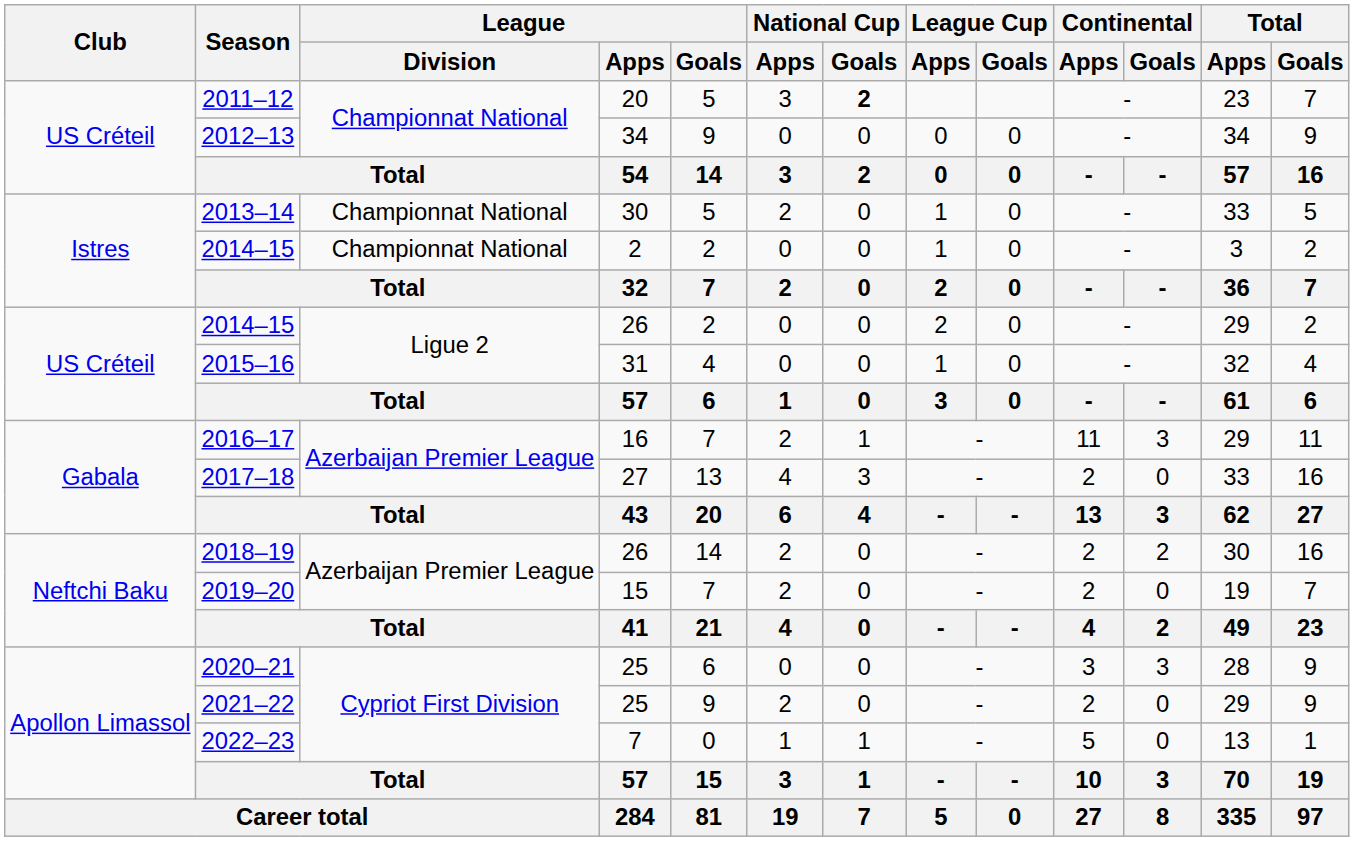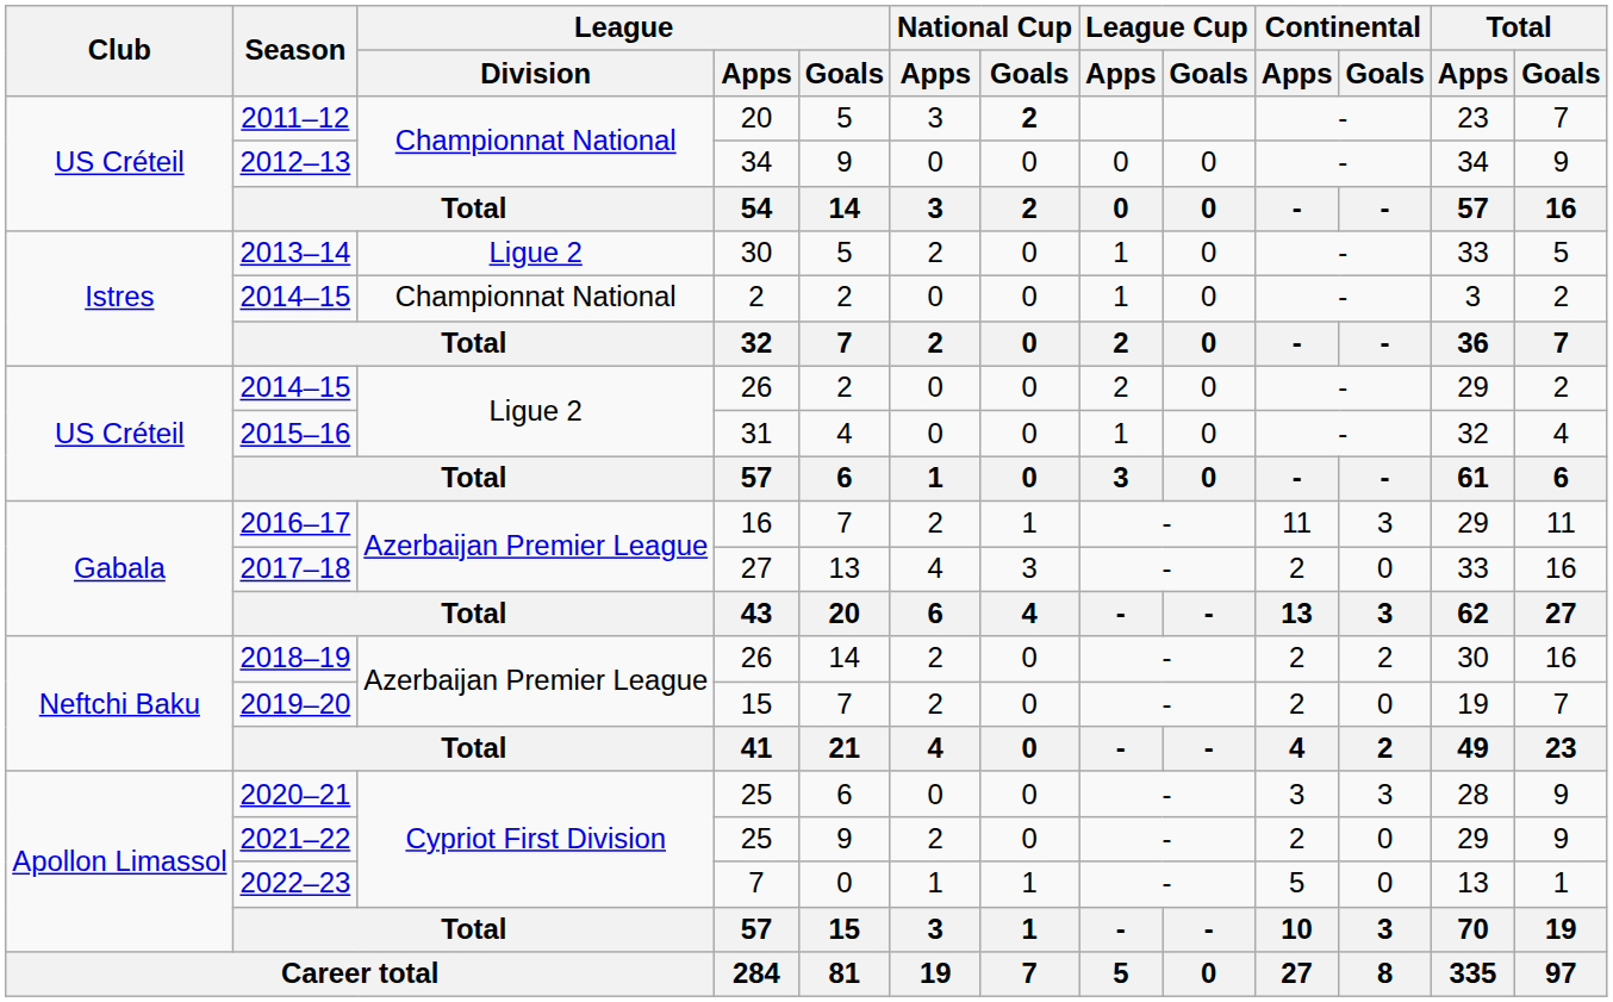 <table class="wikitable" style="text-align:center">
 <tr>
 <th rowspan="2">Club</th>
 <th rowspan="2">Season</th>
 <th colspan="3">League</th>
 <th colspan="2">National Cup</th>
 <th colspan="2">League Cup</th>
 <th colspan="2">Continental</th>
 <th colspan="2">Total</th>
 </tr>
 <tr>
 <th>Division</th>
 <th>Apps</th>
 <th>Goals</th>
 <th>Apps</th>
 <th>Goals</th>
 <th>Apps</th>
 <th>Goals</th>
 <th>Apps</th>
 <th>Goals</th>
 <th>Apps</th>
 <th>Goals</th>
 </tr>
 <tr>
 <td rowspan="3"><a href='#'>US Créteil</a></td>
 <td><a href='#'>2011–12</a></td>
 <td rowspan="2"><a href='#'>Championnat National</a></td>
 <td>20</td>
 <td>5</td>
 <td>3</td>
 <td><strong>2</strong></td>
 <td></td>
 <td></td>
 <td colspan="2">-</td>
 <td>23</td>
 <td>7</td>
 </tr>
 <tr>
 <td><a href='#'>2012–13</a></td>
 <td>34</td>
 <td>9</td>
 <td>0</td>
 <td>0</td>
 <td>0</td>
 <td>0</td>
 <td colspan="2">-</td>
 <td>34</td>
 <td>9</td>
 </tr>
 <tr>
 <th colspan="2">Total</th>
 <th>54</th>
 <th>14</th>
 <th>3</th>
 <th>2</th>
 <th>0</th>
 <th>0</th>
 <th>-</th>
 <th>-</th>
 <th>57</th>
 <th>16</th>
 </tr>
 <tr>
 <td rowspan="3"><a href='#'>Istres</a></td>
 <td><a href='#'>2013–14</a></td>
-<td>Championnat National</td>
+<td><a href='#'>Ligue 2</a></td>
 <td>30</td>
 <td>5</td>
 <td>2</td>
 <td>0</td>
 <td>1</td>
 <td>0</td>
 <td colspan="2">-</td>
 <td>33</td>
 <td>5</td>
 </tr>
 <tr>
 <td><a href='#'>2014–15</a></td>
 <td>Championnat National</td>
 <td>2</td>
 <td>2</td>
 <td>0</td>
 <td>0</td>
 <td>1</td>
 <td>0</td>
 <td colspan="2">-</td>
 <td>3</td>
 <td>2</td>
 </tr>
 <tr>
 <th colspan="2">Total</th>
 <th>32</th>
 <th>7</th>
 <th>2</th>
 <th>0</th>
 <th>2</th>
 <th>0</th>
 <th>-</th>
 <th>-</th>
 <th>36</th>
 <th>7</th>
 </tr>
 <tr>
 <td rowspan="3"><a href='#'>US Créteil</a></td>
 <td><a href='#'>2014–15</a></td>
 <td rowspan="2">Ligue 2</td>
 <td>26</td>
 <td>2</td>
 <td>0</td>
 <td>0</td>
 <td>2</td>
 <td>0</td>
 <td colspan="2">-</td>
 <td>29</td>
 <td>2</td>
 </tr>
 <tr>
 <td><a href='#'>2015–16</a></td>
 <td>31</td>
 <td>4</td>
 <td>0</td>
 <td>0</td>
 <td>1</td>
 <td>0</td>
 <td colspan="2">-</td>
 <td>32</td>
 <td>4</td>
 </tr>
 <tr>
 <th colspan="2">Total</th>
 <th>57</th>
 <th>6</th>
 <th>1</th>
 <th>0</th>
 <th>3</th>
 <th>0</th>
 <th>-</th>
 <th>-</th>
 <th>61</th>
 <th>6</th>
 </tr>
 <tr>
 <td rowspan="3"><a href='#'>Gabala</a></td>
 <td><a href='#'>2016–17</a></td>
 <td rowspan="2"><a href='#'>Azerbaijan Premier League</a></td>
 <td>16</td>
 <td>7</td>
 <td>2</td>
 <td>1</td>
 <td colspan="2">-</td>
 <td>11</td>
 <td>3</td>
 <td>29</td>
 <td>11</td>
 </tr>
 <tr>
 <td><a href='#'>2017–18</a></td>
 <td>27</td>
 <td>13</td>
 <td>4</td>
 <td>3</td>
 <td colspan="2">-</td>
 <td>2</td>
 <td>0</td>
 <td>33</td>
 <td>16</td>
 </tr>
 <tr>
 <th colspan="2">Total</th>
 <th>43</th>
 <th>20</th>
 <th>6</th>
 <th>4</th>
 <th>-</th>
 <th>-</th>
 <th>13</th>
 <th>3</th>
 <th>62</th>
 <th>27</th>
 </tr>
 <tr>
 <td rowspan="3"><a href='#'>Neftchi Baku</a></td>
 <td><a href='#'>2018–19</a></td>
 <td rowspan="2">Azerbaijan Premier League</td>
 <td>26</td>
 <td>14</td>
 <td>2</td>
 <td>0</td>
 <td colspan="2">-</td>
 <td>2</td>
 <td>2</td>
 <td>30</td>
 <td>16</td>
 </tr>
 <tr>
 <td><a href='#'>2019–20</a></td>
 <td>15</td>
 <td>7</td>
 <td>2</td>
 <td>0</td>
 <td colspan="2">-</td>
 <td>2</td>
 <td>0</td>
 <td>19</td>
 <td>7</td>
 </tr>
 <tr>
 <th colspan="2">Total</th>
 <th>41</th>
 <th>21</th>
 <th>4</th>
 <th>0</th>
 <th>-</th>
 <th>-</th>
 <th>4</th>
 <th>2</th>
 <th>49</th>
 <th>23</th>
 </tr>
 <tr>
 <td rowspan="4"><a href='#'>Apollon Limassol</a></td>
 <td><a href='#'>2020–21</a></td>
 <td rowspan="3"><a href='#'>Cypriot First Division</a></td>
 <td>25</td>
 <td>6</td>
 <td>0</td>
 <td>0</td>
 <td colspan="2">-</td>
 <td>3</td>
 <td>3</td>
 <td>28</td>
 <td>9</td>
 </tr>
 <tr>
 <td><a href='#'>2021–22</a></td>
 <td>25</td>
 <td>9</td>
 <td>2</td>
 <td>0</td>
 <td colspan="2">-</td>
 <td>2</td>
 <td>0</td>
 <td>29</td>
 <td>9</td>
 </tr>
 <tr>
 <td><a href='#'>2022–23</a></td>
 <td>7</td>
 <td>0</td>
 <td>1</td>
 <td>1</td>
 <td colspan="2">-</td>
 <td>5</td>
 <td>0</td>
 <td>13</td>
 <td>1</td>
 </tr>
 <tr>
 <th colspan="2">Total</th>
 <th>57</th>
 <th>15</th>
 <th>3</th>
 <th>1</th>
 <th>-</th>
 <th>-</th>
 <th>10</th>
 <th>3</th>
 <th>70</th>
 <th>19</th>
 </tr>
 <tr>
 <th colspan="3">Career total</th>
 <th>284</th>
 <th>81</th>
 <th>19</th>
 <th>7</th>
 <th>5</th>
 <th>0</th>
 <th>27</th>
 <th>8</th>
 <th>335</th>
 <th>97</th>
 </tr>
 </table>
